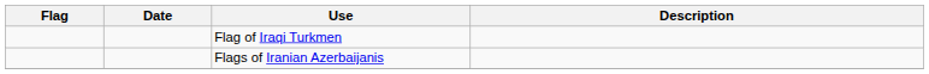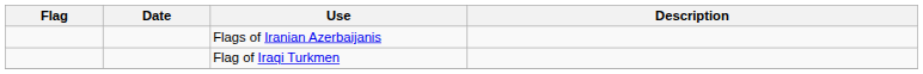 <table class="wikitable">
 <tr>
 <th scope="col" style="width:110px;">Flag</th>
 <th scope="col" style="width:120px;">Date</th>
 <th scope="col" style="width:300px;">Use</th>
 <th scope="col" style="width:530px;">Description</th>
 </tr>
 <tr>
+<td><br></td>
+<td></td>
+<td>Flags of <a href='#'>Iranian Azerbaijanis</a></td>
+<td></td>
+</tr>
+<tr>
 <td></td>
 <td></td>
 <td>Flag of <a href='#'>Iraqi Turkmen</a></td>
 <td></td>
 </tr>
 <tr>
-<td><br></td>
-<td></td>
-<td>Flags of <a href='#'>Iranian Azerbaijanis</a></td>
-<td></td>
-</tr>
-<tr>
 </tr>
 </table>
